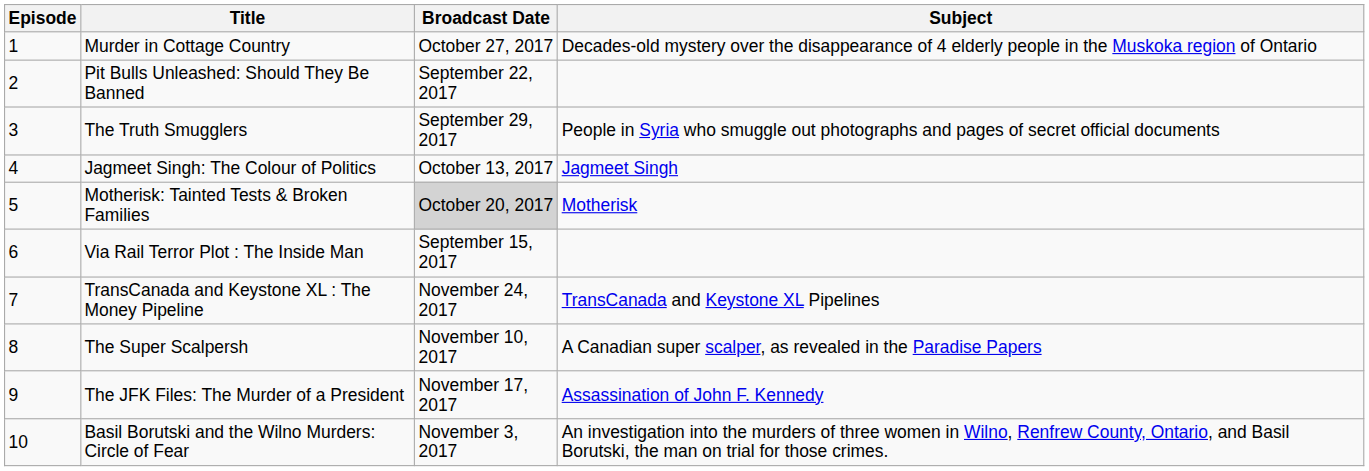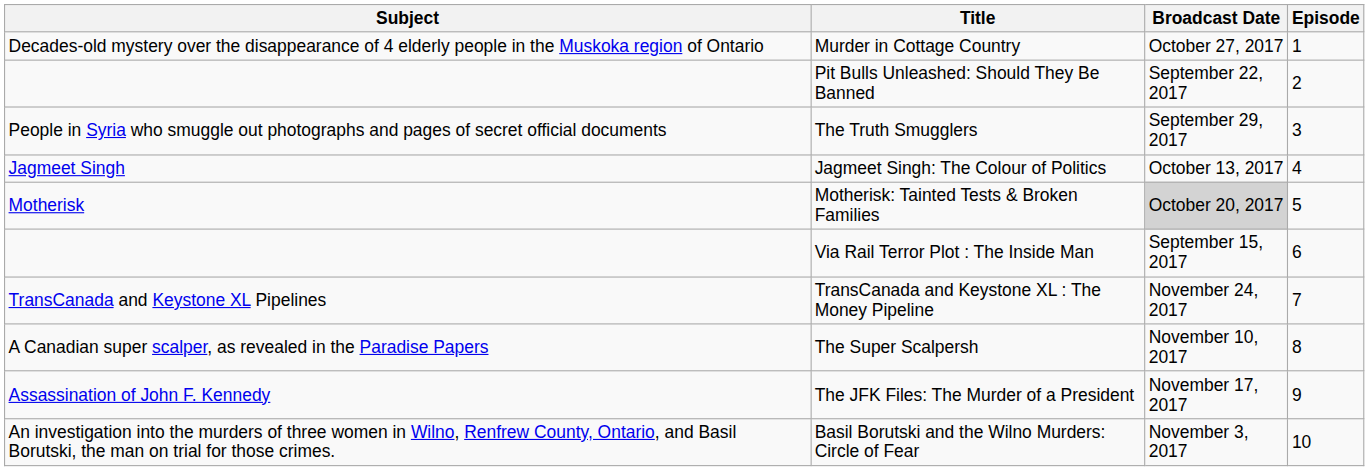 <table class="wikitable">
 <tr>
-<th>Episode</th>
+<th>Subject</th>
 <th>Title</th>
 <th scope="col" style="width: 124px;">Broadcast Date</th>
-<th>Subject</th>
+<th>Episode</th>
 </tr>
 <tr>
-<td>1</td>
+<td>Decades-old mystery over the disappearance of 4 elderly people in the <a href='#'>Muskoka region</a> of Ontario</td>
 <td>Murder in Cottage Country</td>
 <td>October 27, 2017</td>
-<td>Decades-old mystery over the disappearance of 4 elderly people in the <a href='#'>Muskoka region</a> of Ontario</td>
+<td>1</td>
 </tr>
 <tr>
-<td>2</td>
+<td></td>
 <td>Pit Bulls Unleashed: Should They Be Banned</td>
 <td>September 22, 2017</td>
-<td></td>
+<td>2</td>
 </tr>
 <tr>
-<td>3</td>
+<td>People in <a href='#'>Syria</a> who smuggle out photographs and pages of secret official documents</td>
 <td>The Truth Smugglers</td>
 <td>September 29, 2017</td>
-<td>People in <a href='#'>Syria</a> who smuggle out photographs and pages of secret official documents</td>
+<td>3</td>
 </tr>
 <tr>
-<td>4</td>
+<td><a href='#'>Jagmeet Singh</a></td>
 <td>Jagmeet Singh: The Colour of Politics</td>
 <td>October 13, 2017</td>
-<td><a href='#'>Jagmeet Singh</a></td>
+<td>4</td>
 </tr>
 <tr>
-<td>5</td>
+<td><a href='#'>Motherisk</a></td>
 <td>Motherisk: Tainted Tests & Broken Families</td>
 <td style="background: lightgrey;">October 20, 2017</td>
-<td><a href='#'>Motherisk</a></td>
+<td>5</td>
 </tr>
 <tr>
-<td>6</td>
+<td></td>
 <td>Via Rail Terror Plot : The Inside Man</td>
 <td>September 15, 2017</td>
-<td></td>
+<td>6</td>
 </tr>
 <tr>
-<td>7</td>
+<td><a href='#'>TransCanada</a> and <a href='#'>Keystone XL</a> Pipelines</td>
 <td>TransCanada and Keystone XL : The Money Pipeline</td>
 <td>November 24, 2017</td>
-<td><a href='#'>TransCanada</a> and <a href='#'>Keystone XL</a> Pipelines</td>
+<td>7</td>
 </tr>
 <tr>
-<td>8</td>
+<td>A Canadian super <a href='#'>scalper</a>, as revealed in the <a href='#'>Paradise Papers</a></td>
 <td>The Super Scalpersh</td>
 <td>November 10, 2017</td>
-<td>A Canadian super <a href='#'>scalper</a>, as revealed in the <a href='#'>Paradise Papers</a></td>
+<td>8</td>
 </tr>
 <tr>
-<td>9</td>
+<td><a href='#'>Assassination of John F. Kennedy</a></td>
 <td>The JFK Files: The Murder of a President</td>
 <td>November 17, 2017</td>
-<td><a href='#'>Assassination of John F. Kennedy</a></td>
+<td>9</td>
 </tr>
 <tr>
-<td>10</td>
+<td>An investigation into the murders of three women in <a href='#'>Wilno</a>, <a href='#'>Renfrew County, Ontario</a>, and Basil Borutski, the man on trial for those crimes.</td>
 <td>Basil Borutski and the Wilno Murders: Circle of Fear</td>
 <td>November 3, 2017</td>
-<td>An investigation into the murders of three women in <a href='#'>Wilno</a>, <a href='#'>Renfrew County, Ontario</a>, and Basil Borutski, the man on trial for those crimes.</td>
+<td>10</td>
 </tr>
 </table>
